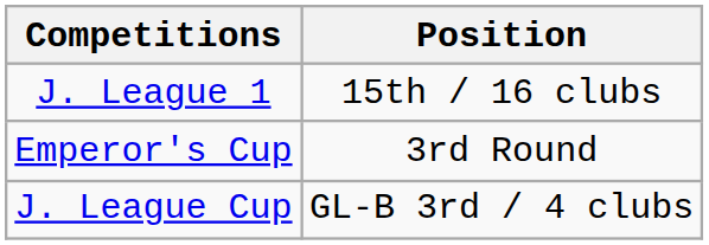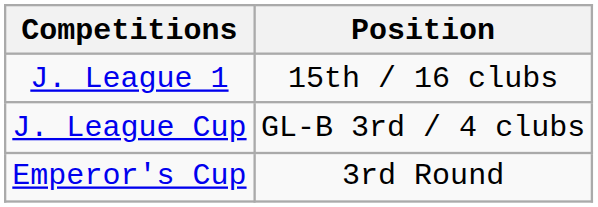 <table class="wikitable" style="text-align:center;">
 <tr>
 <th>Competitions</th>
 <th>Position</th>
 </tr>
 <tr>
 <td><a href='#'>J. League 1</a></td>
 <td>15th / 16 clubs</td>
 </tr>
 <tr>
+<td><a href='#'>J. League Cup</a></td>
+<td>GL-B 3rd / 4 clubs</td>
+</tr>
+<tr>
 <td><a href='#'>Emperor's Cup</a></td>
 <td>3rd Round</td>
 </tr>
-<tr>
-<td><a href='#'>J. League Cup</a></td>
-<td>GL-B 3rd / 4 clubs</td>
-</tr>
 </table>
